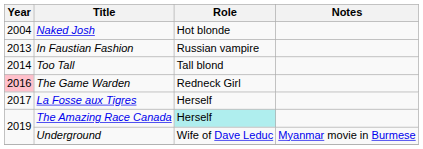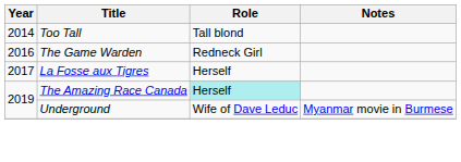 <table class="wikitable sortable">
 <tr>
 <th>Year</th>
 <th>Title</th>
 <th>Role</th>
 <th class="unsortable">Notes</th>
 </tr>
 <tr>
-<td>2004</td>
-<td><em><a href='#'>Naked Josh</a></em></td>
-<td>Hot blonde</td>
-<td></td>
-</tr>
-<tr>
-<td>2013</td>
-<td><em>In Faustian Fashion</em></td>
-<td>Russian vampire</td>
-<td></td>
-</tr>
-<tr>
 <td>2014</td>
 <td><em>Too Tall</em></td>
 <td>Tall blond</td>
 <td></td>
 </tr>
 <tr>
-<td style="background: pink;">2016</td>
+<td>2016</td>
 <td><em>The Game Warden</em></td>
 <td>Redneck Girl</td>
 <td></td>
 </tr>
 <tr>
 <td>2017</td>
 <td><em><a href='#'>La Fosse aux Tigres</a></em></td>
 <td>Herself</td>
 <td></td>
 </tr>
 <tr>
 <td rowspan=2>2019</td>
 <td><em><a href='#'>The Amazing Race Canada</a></em></td>
 <td style="background: paleturquoise;">Herself</td>
 <td></td>
 </tr>
 <tr>
 <td><em>Underground</em></td>
 <td>Wife of <a href='#'>Dave Leduc</a></td>
 <td><a href='#'>Myanmar</a> movie in <a href='#'>Burmese</a></td>
 </tr>
 <tr>
 </tr>
 </table>
